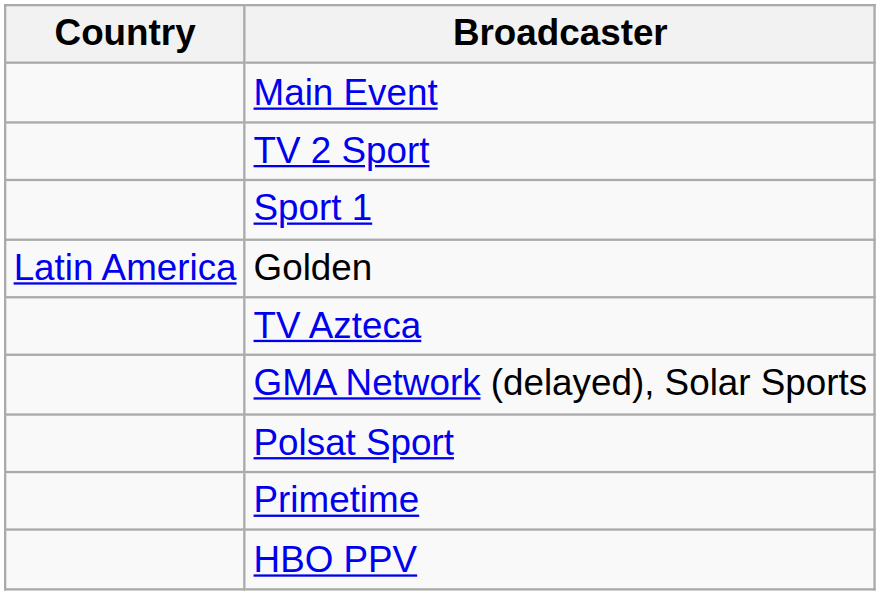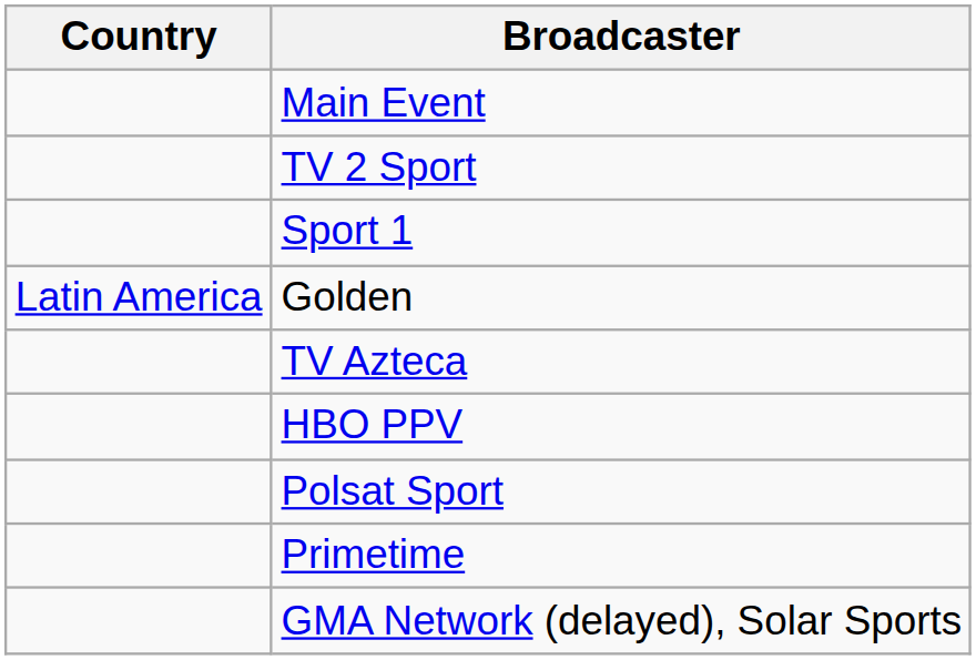 <table class="wikitable">
 <tr>
 <th align=center>Country</th>
 <th align=center>Broadcaster</th>
 </tr>
 <tr>
 <td></td>
 <td><a href='#'>Main Event</a></td>
 </tr>
 <tr>
 <td></td>
 <td><a href='#'>TV 2 Sport</a></td>
 </tr>
 <tr>
 <td></td>
 <td><a href='#'>Sport 1</a></td>
 </tr>
 <tr>
 <td><a href='#'>Latin America</a></td>
 <td>Golden</td>
 </tr>
 <tr>
 <td></td>
 <td><a href='#'>TV Azteca</a></td>
 </tr>
 <tr>
 <td></td>
-<td><a href='#'>GMA Network</a> (delayed), Solar Sports</td>
+<td><a href='#'>HBO PPV</a></td>
 </tr>
 <tr>
 <td></td>
 <td><a href='#'>Polsat Sport</a></td>
 </tr>
 <tr>
 <td></td>
 <td><a href='#'>Primetime</a></td>
 </tr>
 <tr>
 <td></td>
-<td><a href='#'>HBO PPV</a></td>
+<td><a href='#'>GMA Network</a> (delayed), Solar Sports</td>
 </tr>
 </table>
